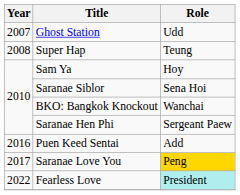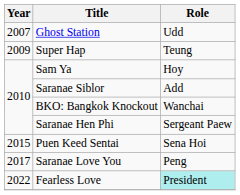 <table class="wikitable">
 <tr>
 <th>Year</th>
 <th>Title</th>
 <th>Role</th>
 </tr>
 <tr>
 <td>2007</td>
 <td><a href='#'>Ghost Station</a></td>
 <td>Udd</td>
 </tr>
 <tr>
-<td>2008</td>
+<td>2009</td>
 <td>Super Hap</td>
 <td>Teung</td>
 </tr>
 <tr>
 <td rowspan = "4">2010</td>
 <td>Sam Ya</td>
 <td>Hoy</td>
 </tr>
 <tr>
 <td>Saranae Siblor</td>
-<td>Sena Hoi</td>
+<td>Add</td>
 </tr>
 <tr>
 <td>BKO: Bangkok Knockout</td>
 <td>Wanchai</td>
 </tr>
 <tr>
 <td>Saranae Hen Phi</td>
 <td>Sergeant Paew</td>
 </tr>
 <tr>
-<td>2016</td>
+<td>2015</td>
 <td>Puen Keed Sentai</td>
-<td>Add</td>
+<td>Sena Hoi</td>
 </tr>
 <tr>
 <td>2017</td>
 <td>Saranae Love You</td>
-<td style="background: gold;">Peng</td>
+<td>Peng</td>
 </tr>
 <tr>
 <td>2022</td>
 <td>Fearless Love</td>
 <td style="background: paleturquoise;">President</td>
 </tr>
 <tr>
 </tr>
 </table>
